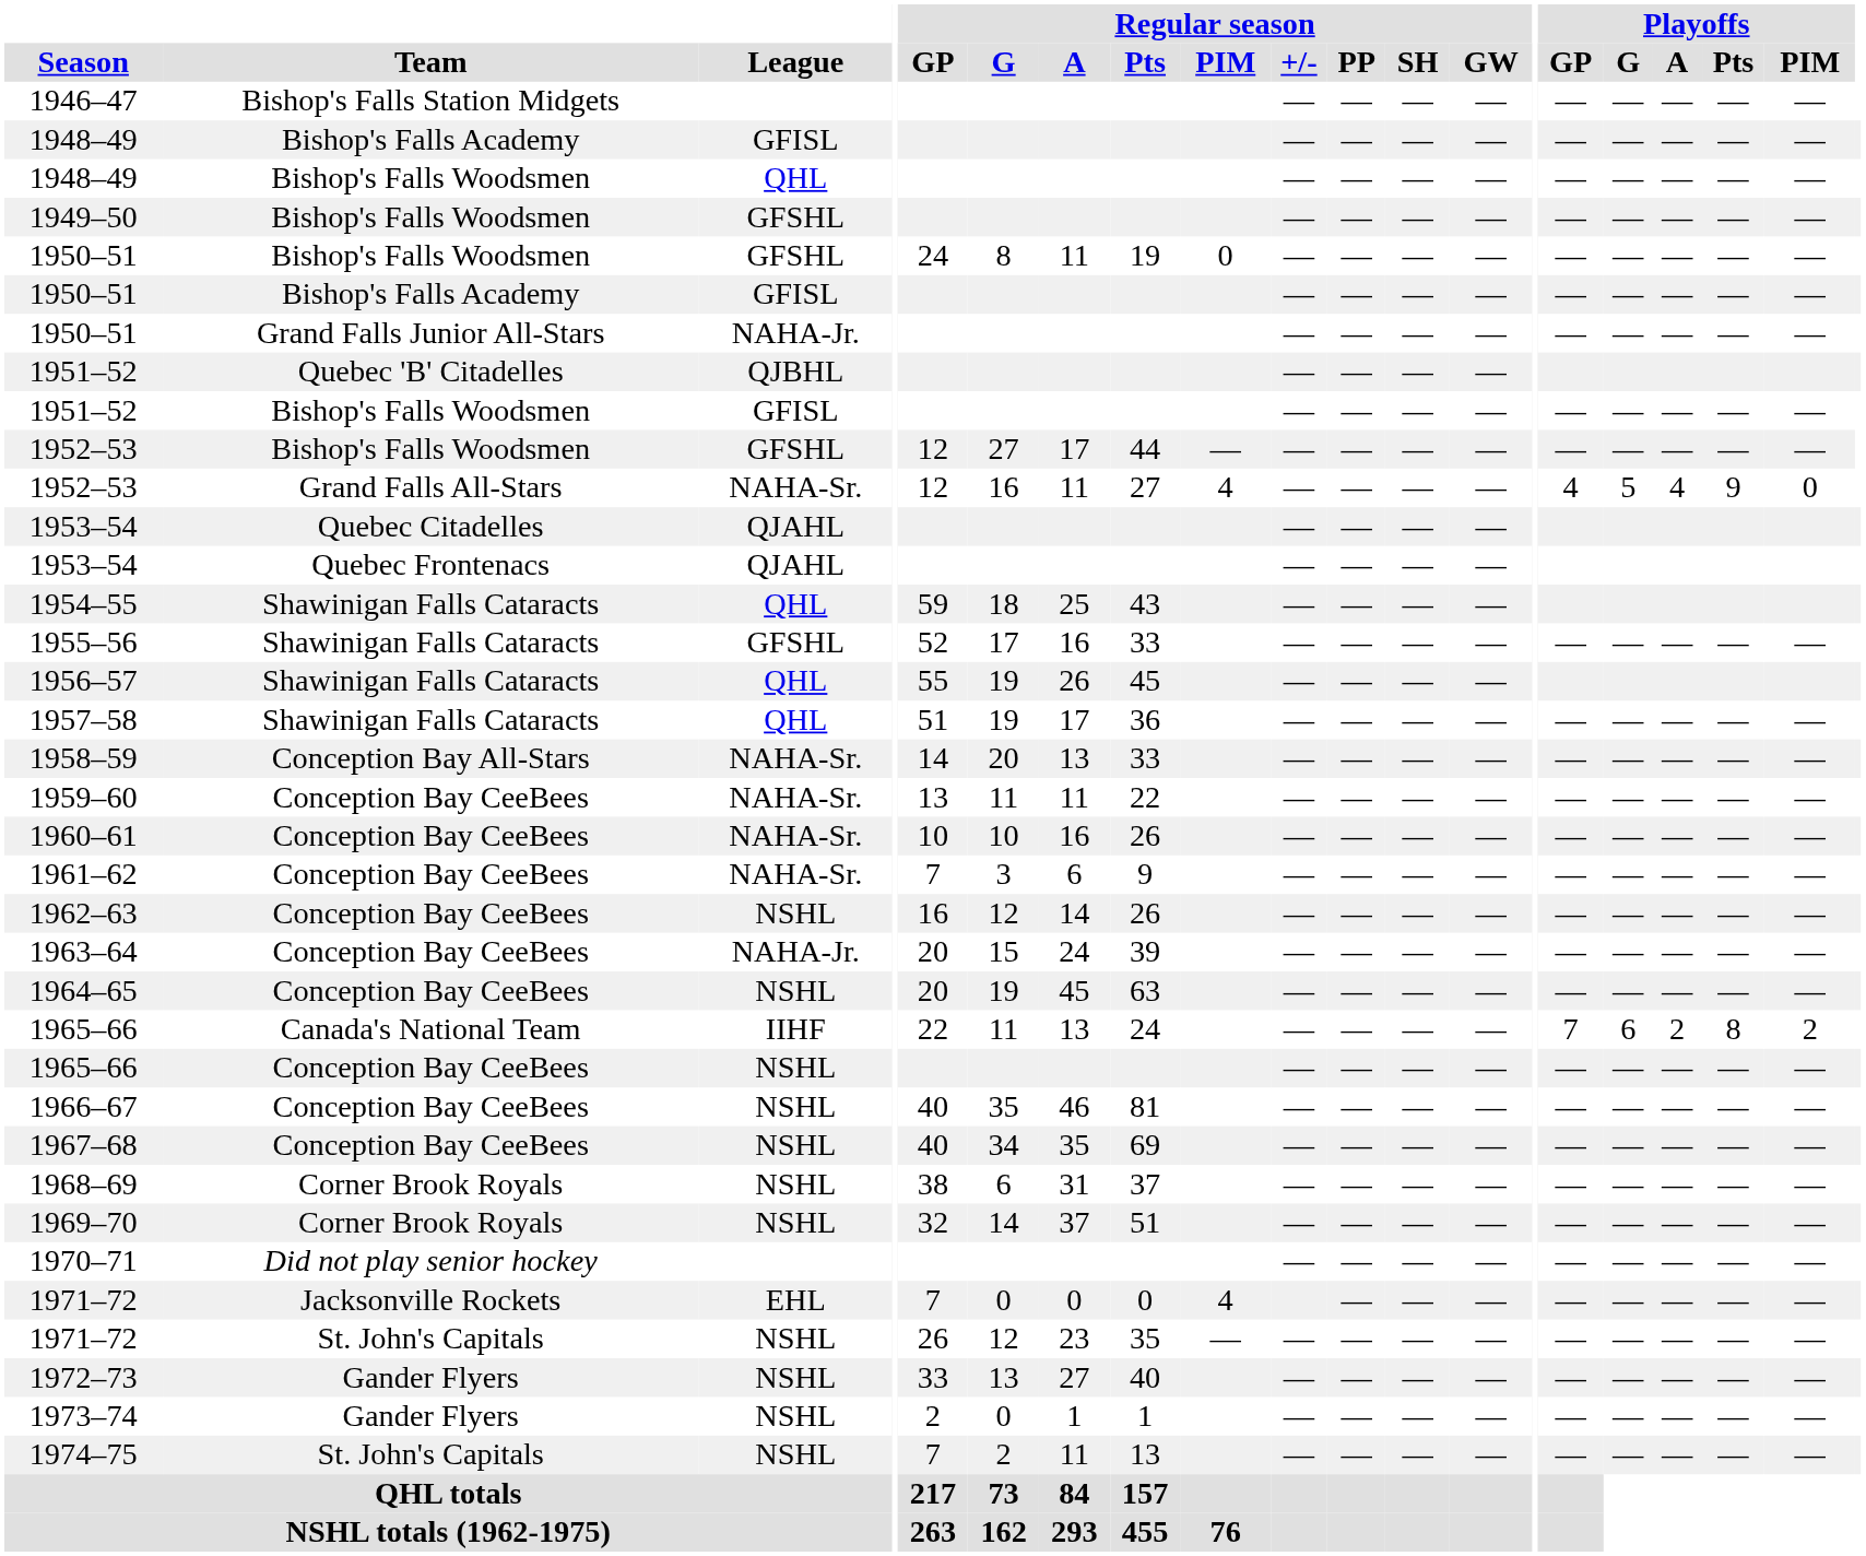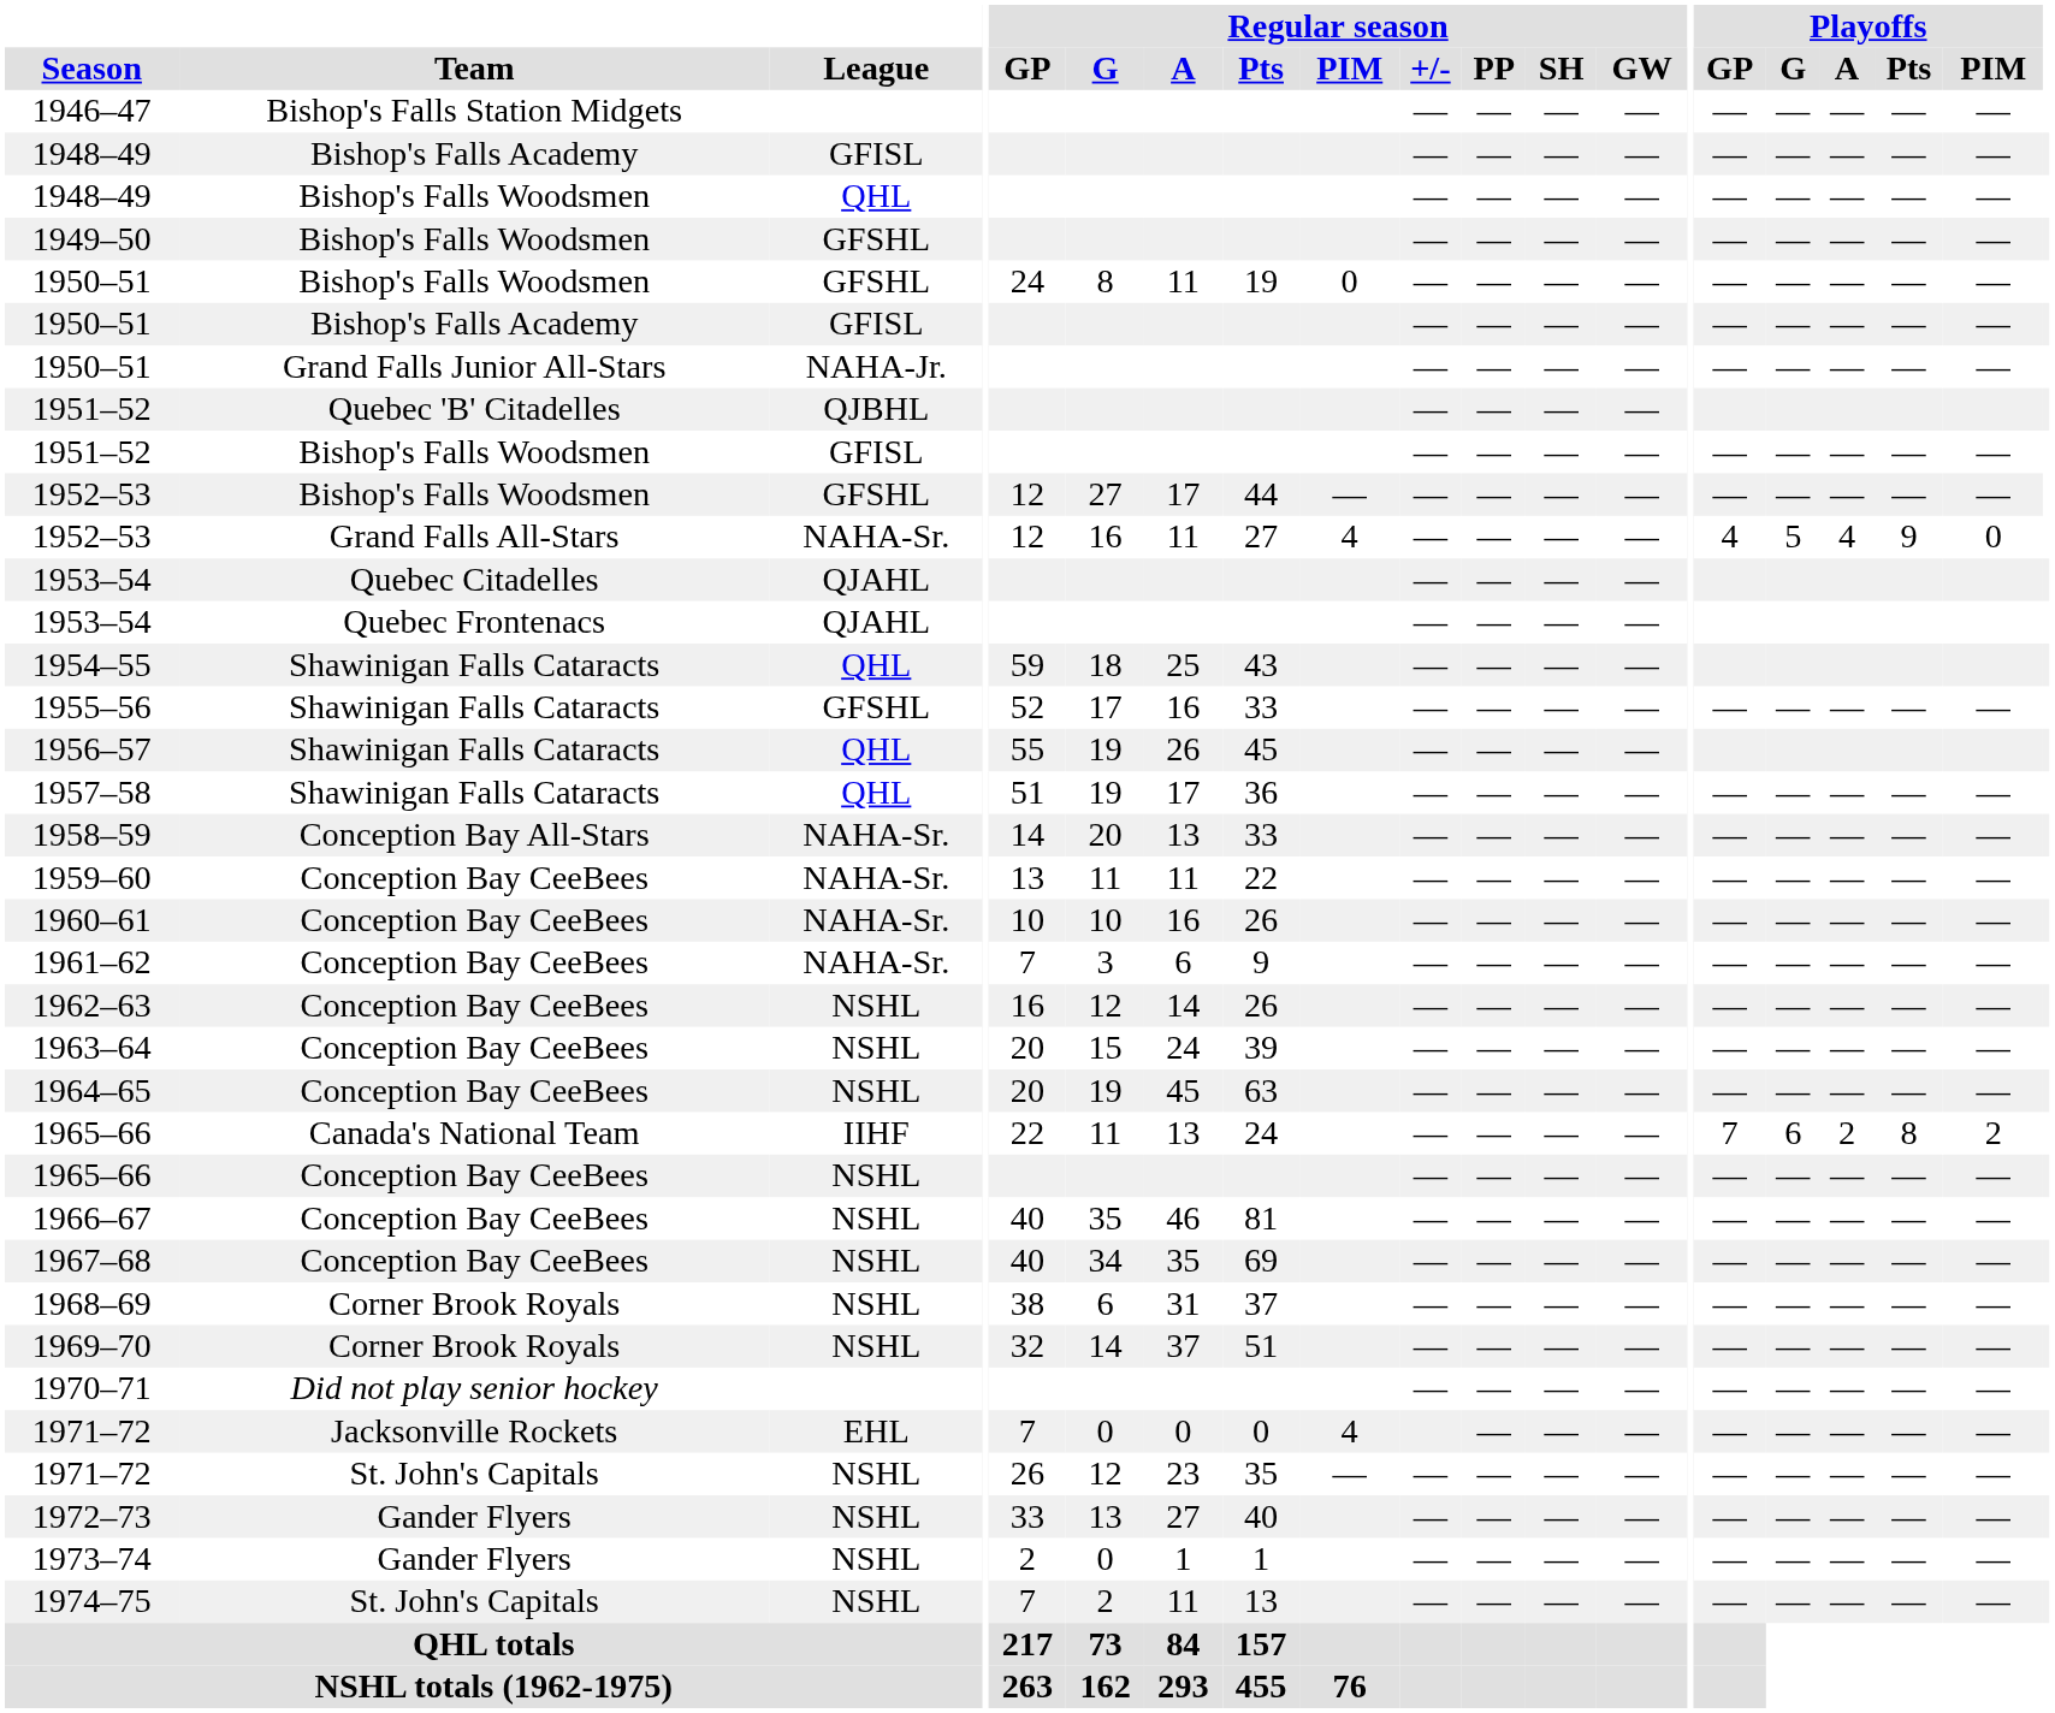 <table border="0" cellpadding="1" cellspacing="0" style="text-align:center; width:60em">
 <tr bgcolor="#e0e0e0">
 <th colspan="3"  style="background: #fff;"></th>
 <th rowspan="99" style="background: #fff;"></th>
 <th colspan="9"><a href='#'>Regular season</a></th>
 <th rowspan="99" style="background: #fff;"></th>
 <th colspan="5"><a href='#'>Playoffs</a></th>
 </tr>
 <tr style="background: #e0e0e0;">
 <th><a href='#'>Season</a></th>
 <th>Team</th>
 <th>League</th>
 <th>GP</th>
 <th><a href='#'>G</a></th>
 <th><a href='#'>A</a></th>
 <th><a href='#'>Pts</a></th>
 <th><a href='#'>PIM</a></th>
 <th><a href='#'>+/-</a></th>
 <th>PP</th>
 <th>SH</th>
 <th>GW</th>
 <th>GP</th>
 <th>G</th>
 <th>A</th>
 <th>Pts</th>
 <th>PIM</th>
 </tr>
 <tr>
 <td>1946–47</td>
 <td>Bishop's Falls Station Midgets</td>
 <td></td>
 <td></td>
 <td></td>
 <td></td>
 <td></td>
 <td></td>
 <td>—</td>
 <td>—</td>
 <td>—</td>
 <td>—</td>
 <td>—</td>
 <td>—</td>
 <td>—</td>
 <td>—</td>
 <td>—</td>
 <td></td>
 </tr>
 <tr style="background: #f0f0f0;">
 <td>1948–49</td>
 <td>Bishop's Falls Academy</td>
 <td>GFISL</td>
 <td></td>
 <td></td>
 <td></td>
 <td></td>
 <td></td>
 <td>—</td>
 <td>—</td>
 <td>—</td>
 <td>—</td>
 <td>—</td>
 <td>—</td>
 <td>—</td>
 <td>—</td>
 <td>—</td>
 <td></td>
 </tr>
 <tr>
 <td>1948–49</td>
 <td>Bishop's Falls Woodsmen</td>
 <td><a href='#'>QHL</a></td>
 <td></td>
 <td></td>
 <td></td>
 <td></td>
 <td></td>
 <td>—</td>
 <td>—</td>
 <td>—</td>
 <td>—</td>
 <td>—</td>
 <td>—</td>
 <td>—</td>
 <td>—</td>
 <td>—</td>
 <td></td>
 </tr>
 <tr style="background: #f0f0f0;">
 <td>1949–50</td>
 <td>Bishop's Falls Woodsmen</td>
 <td>GFSHL</td>
 <td></td>
 <td></td>
 <td></td>
 <td></td>
 <td></td>
 <td>—</td>
 <td>—</td>
 <td>—</td>
 <td>—</td>
 <td>—</td>
 <td>—</td>
 <td>—</td>
 <td>—</td>
 <td>—</td>
 <td></td>
 </tr>
 <tr>
 <td>1950–51</td>
 <td>Bishop's Falls Woodsmen</td>
 <td>GFSHL</td>
 <td>24</td>
 <td>8</td>
 <td>11</td>
 <td>19</td>
 <td>0</td>
 <td>—</td>
 <td>—</td>
 <td>—</td>
 <td>—</td>
 <td>—</td>
 <td>—</td>
 <td>—</td>
 <td>—</td>
 <td>—</td>
 <td></td>
 </tr>
 <tr style="background: #f0f0f0;">
 <td>1950–51</td>
 <td>Bishop's Falls Academy</td>
 <td>GFISL</td>
 <td></td>
 <td></td>
 <td></td>
 <td></td>
 <td></td>
 <td>—</td>
 <td>—</td>
 <td>—</td>
 <td>—</td>
 <td>—</td>
 <td>—</td>
 <td>—</td>
 <td>—</td>
 <td>—</td>
 <td></td>
 </tr>
 <tr>
 <td>1950–51</td>
 <td>Grand Falls Junior All-Stars</td>
 <td>NAHA-Jr.</td>
 <td></td>
 <td></td>
 <td></td>
 <td></td>
 <td></td>
 <td>—</td>
 <td>—</td>
 <td>—</td>
 <td>—</td>
 <td>—</td>
 <td>—</td>
 <td>—</td>
 <td>—</td>
 <td>—</td>
 <td></td>
 </tr>
 <tr style="background: #f0f0f0;">
 <td>1951–52</td>
 <td>Quebec 'B' Citadelles</td>
 <td>QJBHL</td>
 <td></td>
 <td></td>
 <td></td>
 <td></td>
 <td></td>
 <td>—</td>
 <td>—</td>
 <td>—</td>
 <td>—</td>
 <td></td>
 <td></td>
 <td></td>
 <td></td>
 <td></td>
 <td></td>
 </tr>
 <tr>
 <td>1951–52</td>
 <td>Bishop's Falls Woodsmen</td>
 <td>GFISL</td>
 <td></td>
 <td></td>
 <td></td>
 <td></td>
 <td></td>
 <td>—</td>
 <td>—</td>
 <td>—</td>
 <td>—</td>
 <td>—</td>
 <td>—</td>
 <td>—</td>
 <td>—</td>
 <td>—</td>
 <td></td>
 </tr>
 <tr style="background: #f0f0f0;">
 <td>1952–53</td>
 <td>Bishop's Falls Woodsmen</td>
 <td>GFSHL</td>
 <td>12</td>
 <td>27</td>
 <td>17</td>
 <td>44</td>
 <td>—</td>
 <td>—</td>
 <td>—</td>
 <td>—</td>
 <td>—</td>
 <td>—</td>
 <td>—</td>
 <td>—</td>
 <td>—</td>
 <td>—</td>
 </tr>
 <tr>
 <td>1952–53</td>
 <td>Grand Falls All-Stars</td>
 <td>NAHA-Sr.</td>
 <td>12</td>
 <td>16</td>
 <td>11</td>
 <td>27</td>
 <td>4</td>
 <td>—</td>
 <td>—</td>
 <td>—</td>
 <td>—</td>
 <td>4</td>
 <td>5</td>
 <td>4</td>
 <td>9</td>
 <td>0</td>
 </tr>
 <tr style="background: #f0f0f0;">
 <td>1953–54</td>
 <td>Quebec Citadelles</td>
 <td>QJAHL</td>
 <td></td>
 <td></td>
 <td></td>
 <td></td>
 <td></td>
 <td>—</td>
 <td>—</td>
 <td>—</td>
 <td>—</td>
 <td></td>
 <td></td>
 <td></td>
 <td></td>
 <td></td>
 <td></td>
 </tr>
 <tr>
 <td>1953–54</td>
 <td>Quebec Frontenacs</td>
 <td>QJAHL</td>
 <td></td>
 <td></td>
 <td></td>
 <td></td>
 <td></td>
 <td>—</td>
 <td>—</td>
 <td>—</td>
 <td>—</td>
 <td></td>
 <td></td>
 <td></td>
 <td></td>
 <td></td>
 <td></td>
 </tr>
 <tr style="background: #f0f0f0;">
 <td>1954–55</td>
 <td>Shawinigan Falls Cataracts</td>
 <td><a href='#'>QHL</a></td>
 <td>59</td>
 <td>18</td>
 <td>25</td>
 <td>43</td>
 <td></td>
 <td>—</td>
 <td>—</td>
 <td>—</td>
 <td>—</td>
 <td></td>
 <td></td>
 <td></td>
 <td></td>
 <td></td>
 <td></td>
 </tr>
 <tr>
 <td>1955–56</td>
 <td>Shawinigan Falls Cataracts</td>
 <td>GFSHL</td>
 <td>52</td>
 <td>17</td>
 <td>16</td>
 <td>33</td>
 <td></td>
 <td>—</td>
 <td>—</td>
 <td>—</td>
 <td>—</td>
 <td>—</td>
 <td>—</td>
 <td>—</td>
 <td>—</td>
 <td>—</td>
 <td></td>
 </tr>
 <tr style="background: #f0f0f0;">
 <td>1956–57</td>
 <td>Shawinigan Falls Cataracts</td>
 <td><a href='#'>QHL</a></td>
 <td>55</td>
 <td>19</td>
 <td>26</td>
 <td>45</td>
 <td></td>
 <td>—</td>
 <td>—</td>
 <td>—</td>
 <td>—</td>
 <td></td>
 <td></td>
 <td></td>
 <td></td>
 <td></td>
 <td></td>
 </tr>
 <tr>
 <td>1957–58</td>
 <td>Shawinigan Falls Cataracts</td>
 <td><a href='#'>QHL</a></td>
 <td>51</td>
 <td>19</td>
 <td>17</td>
 <td>36</td>
 <td></td>
 <td>—</td>
 <td>—</td>
 <td>—</td>
 <td>—</td>
 <td>—</td>
 <td>—</td>
 <td>—</td>
 <td>—</td>
 <td>—</td>
 <td></td>
 </tr>
 <tr style="background: #f0f0f0;">
 <td>1958–59</td>
 <td>Conception Bay All-Stars</td>
 <td>NAHA-Sr.</td>
 <td>14</td>
 <td>20</td>
 <td>13</td>
 <td>33</td>
 <td></td>
 <td>—</td>
 <td>—</td>
 <td>—</td>
 <td>—</td>
 <td>—</td>
 <td>—</td>
 <td>—</td>
 <td>—</td>
 <td>—</td>
 <td></td>
 </tr>
 <tr>
 <td>1959–60</td>
 <td>Conception Bay CeeBees</td>
 <td>NAHA-Sr.</td>
 <td>13</td>
 <td>11</td>
 <td>11</td>
 <td>22</td>
 <td></td>
 <td>—</td>
 <td>—</td>
 <td>—</td>
 <td>—</td>
 <td>—</td>
 <td>—</td>
 <td>—</td>
 <td>—</td>
 <td>—</td>
 <td></td>
 </tr>
 <tr style="background: #f0f0f0;">
 <td>1960–61</td>
 <td>Conception Bay CeeBees</td>
 <td>NAHA-Sr.</td>
 <td>10</td>
 <td>10</td>
 <td>16</td>
 <td>26</td>
 <td></td>
 <td>—</td>
 <td>—</td>
 <td>—</td>
 <td>—</td>
 <td>—</td>
 <td>—</td>
 <td>—</td>
 <td>—</td>
 <td>—</td>
 <td></td>
 </tr>
 <tr>
 <td>1961–62</td>
 <td>Conception Bay CeeBees</td>
 <td>NAHA-Sr.</td>
 <td>7</td>
 <td>3</td>
 <td>6</td>
 <td>9</td>
 <td></td>
 <td>—</td>
 <td>—</td>
 <td>—</td>
 <td>—</td>
 <td>—</td>
 <td>—</td>
 <td>—</td>
 <td>—</td>
 <td>—</td>
 <td></td>
 </tr>
 <tr style="background: #f0f0f0;">
 <td>1962–63</td>
 <td>Conception Bay CeeBees</td>
 <td>NSHL</td>
 <td>16</td>
 <td>12</td>
 <td>14</td>
 <td>26</td>
 <td></td>
 <td>—</td>
 <td>—</td>
 <td>—</td>
 <td>—</td>
 <td>—</td>
 <td>—</td>
 <td>—</td>
 <td>—</td>
 <td>—</td>
 <td></td>
 </tr>
 <tr>
 <td>1963–64</td>
 <td>Conception Bay CeeBees</td>
-<td>NAHA-Jr.</td>
+<td>NSHL</td>
 <td>20</td>
 <td>15</td>
 <td>24</td>
 <td>39</td>
 <td></td>
 <td>—</td>
 <td>—</td>
 <td>—</td>
 <td>—</td>
 <td>—</td>
 <td>—</td>
 <td>—</td>
 <td>—</td>
 <td>—</td>
 <td></td>
 </tr>
 <tr style="background: #f0f0f0;">
 <td>1964–65</td>
 <td>Conception Bay CeeBees</td>
 <td>NSHL</td>
 <td>20</td>
 <td>19</td>
 <td>45</td>
 <td>63</td>
 <td></td>
 <td>—</td>
 <td>—</td>
 <td>—</td>
 <td>—</td>
 <td>—</td>
 <td>—</td>
 <td>—</td>
 <td>—</td>
 <td>—</td>
 <td></td>
 </tr>
 <tr>
 <td>1965–66</td>
 <td>Canada's National Team</td>
 <td>IIHF</td>
 <td>22</td>
 <td>11</td>
 <td>13</td>
 <td>24</td>
 <td></td>
 <td>—</td>
 <td>—</td>
 <td>—</td>
 <td>—</td>
 <td>7</td>
 <td>6</td>
 <td>2</td>
 <td>8</td>
 <td>2</td>
 <td></td>
 </tr>
 <tr style="background: #f0f0f0;">
 <td>1965–66</td>
 <td>Conception Bay CeeBees</td>
 <td>NSHL</td>
 <td></td>
 <td></td>
 <td></td>
 <td></td>
 <td></td>
 <td>—</td>
 <td>—</td>
 <td>—</td>
 <td>—</td>
 <td>—</td>
 <td>—</td>
 <td>—</td>
 <td>—</td>
 <td>—</td>
 <td></td>
 </tr>
 <tr>
 <td>1966–67</td>
 <td>Conception Bay CeeBees</td>
 <td>NSHL</td>
 <td>40</td>
 <td>35</td>
 <td>46</td>
 <td>81</td>
 <td></td>
 <td>—</td>
 <td>—</td>
 <td>—</td>
 <td>—</td>
 <td>—</td>
 <td>—</td>
 <td>—</td>
 <td>—</td>
 <td>—</td>
 <td></td>
 </tr>
 <tr style="background: #f0f0f0;">
 <td>1967–68</td>
 <td>Conception Bay CeeBees</td>
 <td>NSHL</td>
 <td>40</td>
 <td>34</td>
 <td>35</td>
 <td>69</td>
 <td></td>
 <td>—</td>
 <td>—</td>
 <td>—</td>
 <td>—</td>
 <td>—</td>
 <td>—</td>
 <td>—</td>
 <td>—</td>
 <td>—</td>
 <td></td>
 </tr>
 <tr>
 <td>1968–69</td>
 <td>Corner Brook Royals</td>
 <td>NSHL</td>
 <td>38</td>
 <td>6</td>
 <td>31</td>
 <td>37</td>
 <td></td>
 <td>—</td>
 <td>—</td>
 <td>—</td>
 <td>—</td>
 <td>—</td>
 <td>—</td>
 <td>—</td>
 <td>—</td>
 <td>—</td>
 <td></td>
 </tr>
 <tr style="background: #f0f0f0;">
 <td>1969–70</td>
 <td>Corner Brook Royals</td>
 <td>NSHL</td>
 <td>32</td>
 <td>14</td>
 <td>37</td>
 <td>51</td>
 <td></td>
 <td>—</td>
 <td>—</td>
 <td>—</td>
 <td>—</td>
 <td>—</td>
 <td>—</td>
 <td>—</td>
 <td>—</td>
 <td>—</td>
 <td></td>
 </tr>
 <tr>
 <td>1970–71</td>
 <td><em>Did not play senior hockey</em></td>
 <td></td>
 <td></td>
 <td></td>
 <td></td>
 <td></td>
 <td></td>
 <td>—</td>
 <td>—</td>
 <td>—</td>
 <td>—</td>
 <td>—</td>
 <td>—</td>
 <td>—</td>
 <td>—</td>
 <td>—</td>
 <td></td>
 </tr>
 <tr style="background: #f0f0f0;">
 <td>1971–72</td>
 <td>Jacksonville Rockets</td>
 <td>EHL</td>
 <td>7</td>
 <td>0</td>
 <td>0</td>
 <td>0</td>
 <td>4</td>
 <td></td>
 <td>—</td>
 <td>—</td>
 <td>—</td>
 <td>—</td>
 <td>—</td>
 <td>—</td>
 <td>—</td>
 <td>—</td>
 <td></td>
 </tr>
 <tr>
 <td>1971–72</td>
 <td>St. John's Capitals</td>
 <td>NSHL</td>
 <td>26</td>
 <td>12</td>
 <td>23</td>
 <td>35</td>
 <td>—</td>
 <td>—</td>
 <td>—</td>
 <td>—</td>
 <td>—</td>
 <td>—</td>
 <td>—</td>
 <td>—</td>
 <td>—</td>
 <td>—</td>
 <td></td>
 </tr>
 <tr style="background: #f0f0f0;">
 <td>1972–73</td>
 <td>Gander Flyers</td>
 <td>NSHL</td>
 <td>33</td>
 <td>13</td>
 <td>27</td>
 <td>40</td>
 <td></td>
 <td>—</td>
 <td>—</td>
 <td>—</td>
 <td>—</td>
 <td>—</td>
 <td>—</td>
 <td>—</td>
 <td>—</td>
 <td>—</td>
 <td></td>
 </tr>
 <tr>
 <td>1973–74</td>
 <td>Gander Flyers</td>
 <td>NSHL</td>
 <td>2</td>
 <td>0</td>
 <td>1</td>
 <td>1</td>
 <td></td>
 <td>—</td>
 <td>—</td>
 <td>—</td>
 <td>—</td>
 <td>—</td>
 <td>—</td>
 <td>—</td>
 <td>—</td>
 <td>—</td>
 <td></td>
 </tr>
 <tr style="background: #f0f0f0;">
 <td>1974–75</td>
 <td>St. John's Capitals</td>
 <td>NSHL</td>
 <td>7</td>
 <td>2</td>
 <td>11</td>
 <td>13</td>
 <td></td>
 <td>—</td>
 <td>—</td>
 <td>—</td>
 <td>—</td>
 <td>—</td>
 <td>—</td>
 <td>—</td>
 <td>—</td>
 <td>—</td>
 <td></td>
 </tr>
 <tr style="background:#e0e0e0;">
 <th colspan="3">QHL totals</th>
 <th>217</th>
 <th>73</th>
 <th>84</th>
 <th>157</th>
 <th></th>
 <th></th>
 <th></th>
 <th></th>
 <th></th>
 <th></th>
 </tr>
 <tr style="background:#e0e0e0;">
 <th colspan="3">NSHL totals (1962-1975)</th>
 <th>263</th>
 <th>162</th>
 <th>293</th>
 <th>455</th>
 <th>76</th>
 <th></th>
 <th></th>
 <th></th>
 <th></th>
 <th></th>
 </tr>
 </table>
